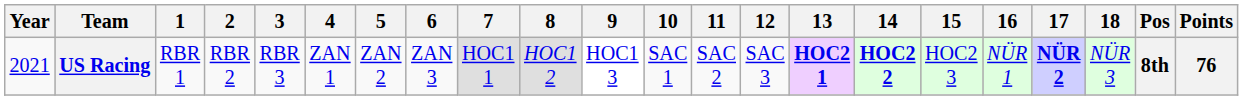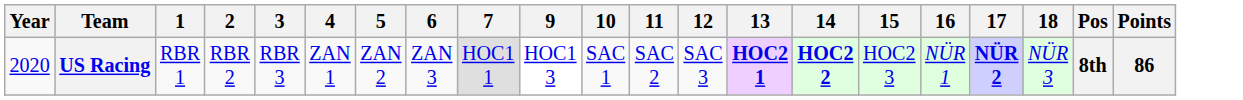 <table class="wikitable" style="text-align:center; font-size:85%">
 <tr>
 <th>Year</th>
 <th>Team</th>
 <th>1</th>
 <th>2</th>
 <th>3</th>
 <th>4</th>
 <th>5</th>
 <th>6</th>
 <th>7</th>
-<th>8</th>
 <th>9</th>
 <th>10</th>
 <th>11</th>
 <th>12</th>
 <th>13</th>
 <th>14</th>
 <th>15</th>
 <th>16</th>
 <th>17</th>
 <th>18</th>
 <th>Pos</th>
 <th>Points</th>
 </tr>
 <tr>
-<td><a href='#'>2021</a></td>
+<td><a href='#'>2020</a></td>
 <th nowrap><a href='#'>US Racing</a></th>
 <td><a href='#'>RBR<br>1</a></td>
 <td><a href='#'>RBR<br>2</a></td>
 <td><a href='#'>RBR<br>3</a></td>
 <td><a href='#'>ZAN<br>1</a></td>
 <td><a href='#'>ZAN<br>2</a></td>
 <td><a href='#'>ZAN<br>3</a></td>
 <td style="background:#DFDFDF;"><a href='#'>HOC1<br>1</a><br></td>
-<td style="background:#DFDFDF;"><em><a href='#'>HOC1<br>2</a></em><br></td>
 <td style="background:#FFFFFF;"><a href='#'>HOC1<br>3</a><br></td>
 <td><a href='#'>SAC<br>1</a></td>
 <td><a href='#'>SAC<br>2</a></td>
 <td><a href='#'>SAC<br>3</a></td>
 <td style="background:#EFCFFF;"><strong><a href='#'>HOC2<br>1</a></strong><br></td>
 <td style="background:#DFFFDF;"><strong><a href='#'>HOC2<br>2</a></strong><br></td>
 <td style="background:#DFFFDF;"><a href='#'>HOC2<br>3</a><br></td>
 <td style="background:#DFFFDF;"><em><a href='#'>NÜR<br>1</a></em><br></td>
 <td style="background:#CFCFFF;"><strong><a href='#'>NÜR<br>2</a><br></strong></td>
 <td style="background:#DFFFDF;"><em><a href='#'>NÜR<br>3</a></em><br></td>
 <th>8th</th>
-<th>76</th>
+<th>86</th>
 </tr>
 </table>
